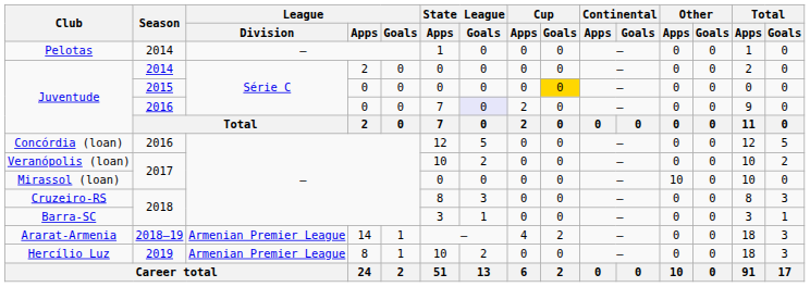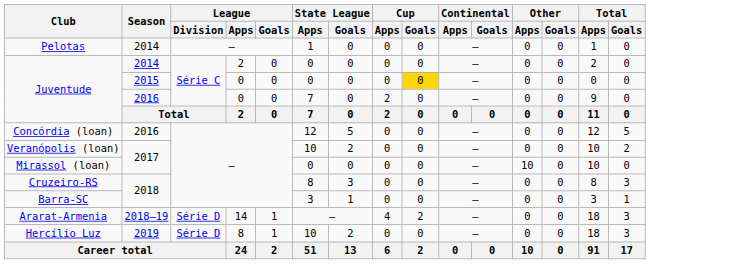 <table class="wikitable" style="text-align: center">
 <tr>
 <th rowspan="2">Club</th>
 <th rowspan="2">Season</th>
 <th colspan="3">League</th>
 <th colspan="2">State League</th>
 <th colspan="2">Cup</th>
 <th colspan="2">Continental</th>
 <th colspan="2">Other</th>
 <th colspan="2">Total</th>
 </tr>
 <tr>
 <th>Division</th>
 <th>Apps</th>
 <th>Goals</th>
 <th>Apps</th>
 <th>Goals</th>
 <th>Apps</th>
 <th>Goals</th>
 <th>Apps</th>
 <th>Goals</th>
 <th>Apps</th>
 <th>Goals</th>
 <th>Apps</th>
 <th>Goals</th>
 </tr>
 <tr>
 <td><a href='#'>Pelotas</a></td>
 <td>2014</td>
 <td colspan="3">—</td>
 <td>1</td>
 <td>0</td>
 <td>0</td>
 <td>0</td>
 <td colspan="2">–</td>
 <td>0</td>
 <td>0</td>
 <td>1</td>
 <td>0</td>
 </tr>
 <tr>
 <td rowspan="4"><a href='#'>Juventude</a></td>
 <td><a href='#'>2014</a></td>
 <td rowspan="3"><a href='#'>Série C</a></td>
 <td>2</td>
 <td>0</td>
 <td>0</td>
 <td>0</td>
 <td>0</td>
 <td>0</td>
 <td colspan="2">–</td>
 <td>0</td>
 <td>0</td>
 <td>2</td>
 <td>0</td>
 </tr>
 <tr>
 <td><a href='#'>2015</a></td>
 <td>0</td>
 <td>0</td>
 <td>0</td>
 <td>0</td>
 <td>0</td>
 <td style="background: gold;">0</td>
 <td colspan="2">–</td>
 <td>0</td>
 <td>0</td>
 <td>0</td>
 <td>0</td>
 </tr>
 <tr>
 <td><a href='#'>2016</a></td>
 <td>0</td>
 <td>0</td>
 <td>7</td>
-<td style="background: lavender;">0</td>
+<td>0</td>
 <td>2</td>
 <td>0</td>
 <td colspan="2">–</td>
 <td>0</td>
 <td>0</td>
 <td>9</td>
 <td>0</td>
 </tr>
 <tr>
 <th colspan="2"><strong>Total</strong></th>
 <th>2</th>
 <th>0</th>
 <th>7</th>
 <th>0</th>
 <th>2</th>
 <th>0</th>
 <th>0</th>
 <th>0</th>
 <th>0</th>
 <th>0</th>
 <th>11</th>
 <th>0</th>
 </tr>
 <tr>
 <td><a href='#'>Concórdia</a> (loan)</td>
 <td>2016</td>
 <td rowspan="5" colspan="3">—</td>
 <td>12</td>
 <td>5</td>
 <td>0</td>
 <td>0</td>
 <td colspan="2">–</td>
 <td>0</td>
 <td>0</td>
 <td>12</td>
 <td>5</td>
 </tr>
 <tr>
 <td><a href='#'>Veranópolis</a> (loan)</td>
 <td rowspan="2">2017</td>
 <td>10</td>
 <td>2</td>
 <td>0</td>
 <td>0</td>
 <td colspan="2">–</td>
 <td>0</td>
 <td>0</td>
 <td>10</td>
 <td>2</td>
 </tr>
 <tr>
 <td><a href='#'>Mirassol</a> (loan)</td>
 <td>0</td>
 <td>0</td>
 <td>0</td>
 <td>0</td>
 <td colspan="2">–</td>
 <td>10</td>
 <td>0</td>
 <td>10</td>
 <td>0</td>
 </tr>
 <tr>
 <td><a href='#'>Cruzeiro-RS</a></td>
 <td rowspan="2">2018</td>
 <td>8</td>
 <td>3</td>
 <td>0</td>
 <td>0</td>
 <td colspan="2">–</td>
 <td>0</td>
 <td>0</td>
 <td>8</td>
 <td>3</td>
 </tr>
 <tr>
 <td><a href='#'>Barra-SC</a></td>
 <td>3</td>
 <td>1</td>
 <td>0</td>
 <td>0</td>
 <td colspan="2">–</td>
 <td>0</td>
 <td>0</td>
 <td>3</td>
 <td>1</td>
 </tr>
 <tr>
 <td><a href='#'>Ararat-Armenia</a></td>
 <td><a href='#'>2018–19</a></td>
-<td><a href='#'>Armenian Premier League</a></td>
+<td><a href='#'>Série D</a></td>
 <td>14</td>
 <td>1</td>
 <td colspan="2">–</td>
 <td>4</td>
 <td>2</td>
 <td colspan="2">–</td>
 <td>0</td>
 <td>0</td>
 <td>18</td>
 <td>3</td>
 </tr>
 <tr>
 <td><a href='#'>Hercílio Luz</a></td>
 <td><a href='#'>2019</a></td>
-<td><a href='#'>Armenian Premier League</a></td>
+<td><a href='#'>Série D</a></td>
 <td>8</td>
 <td>1</td>
 <td>10</td>
 <td>2</td>
 <td>0</td>
 <td>0</td>
 <td colspan="2">–</td>
 <td>0</td>
 <td>0</td>
 <td>18</td>
 <td>3</td>
 </tr>
 <tr>
 <th colspan="3"><strong>Career total</strong></th>
 <th>24</th>
 <th>2</th>
 <th>51</th>
 <th>13</th>
 <th>6</th>
 <th>2</th>
 <th>0</th>
 <th>0</th>
 <th>10</th>
 <th>0</th>
 <th>91</th>
 <th>17</th>
 </tr>
 </table>
